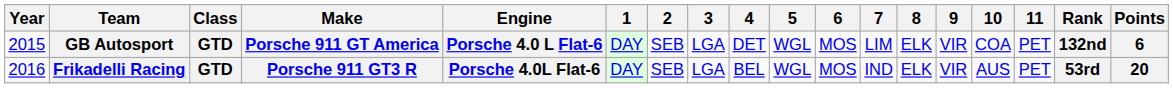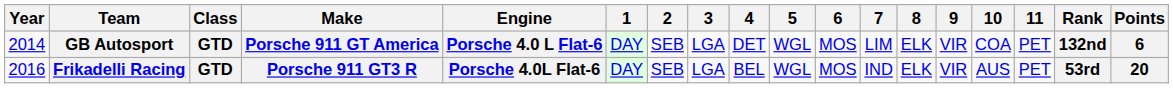 <table class="wikitable" style="text-align:center; font-size:90%">
 <tr>
 <th>Year</th>
 <th>Team</th>
 <th>Class</th>
 <th>Make</th>
 <th>Engine</th>
 <th>1</th>
 <th>2</th>
 <th>3</th>
 <th>4</th>
 <th>5</th>
 <th>6</th>
 <th>7</th>
 <th>8</th>
 <th>9</th>
 <th>10</th>
 <th>11</th>
 <th>Rank</th>
 <th>Points</th>
 </tr>
 <tr>
-<td><a href='#'>2015</a></td>
+<td><a href='#'>2014</a></td>
 <th>GB Autosport</th>
 <th>GTD</th>
 <th><a href='#'>Porsche 911 GT America</a></th>
 <th><a href='#'>Porsche</a> 4.0 L <a href='#'>Flat-6</a></th>
 <td style="background:#DFFFDF;"><a href='#'>DAY</a><br></td>
 <td style="background:#;"><a href='#'>SEB</a> <br></td>
 <td style="background:#;"><a href='#'>LGA</a> <br></td>
 <td style="background:#;"><a href='#'>DET</a> <br></td>
 <td style="background:#;"><a href='#'>WGL</a> <br></td>
 <td style="background:#;"><a href='#'>MOS</a> <br></td>
 <td style="background:#;"><a href='#'>LIM</a><br></td>
 <td style="background:#;"><a href='#'>ELK</a><br></td>
 <td style="background:#;"><a href='#'>VIR</a> <br></td>
 <td style="background:#;"><a href='#'>COA</a><br></td>
 <td style="background:#;"><a href='#'>PET</a><br></td>
 <th>132nd</th>
 <th>6</th>
 </tr>
 <tr>
 <td><a href='#'>2016</a></td>
 <th><a href='#'>Frikadelli Racing</a></th>
 <th>GTD</th>
 <th><a href='#'>Porsche 911 GT3 R</a></th>
 <th><a href='#'>Porsche</a> 4.0L Flat-6</th>
 <td style="background:#DFFFDF;"><a href='#'>DAY</a><br></td>
 <td style="background:#;"><a href='#'>SEB</a><br></td>
 <td style="background:#;"><a href='#'>LGA</a><br></td>
 <td style="background:#;"><a href='#'>BEL</a><br></td>
 <td style="background:#;"><a href='#'>WGL</a><br></td>
 <td style="background:#;"><a href='#'>MOS</a><br></td>
 <td style="background:#;"><a href='#'>IND</a> <br></td>
 <td style="background:#;"><a href='#'>ELK</a><br></td>
 <td style="background:#;"><a href='#'>VIR</a><br></td>
 <td style="background:#;"><a href='#'>AUS</a><br></td>
 <td style="background:#;"><a href='#'>PET</a><br></td>
 <th>53rd</th>
 <th>20</th>
 </tr>
 </table>
